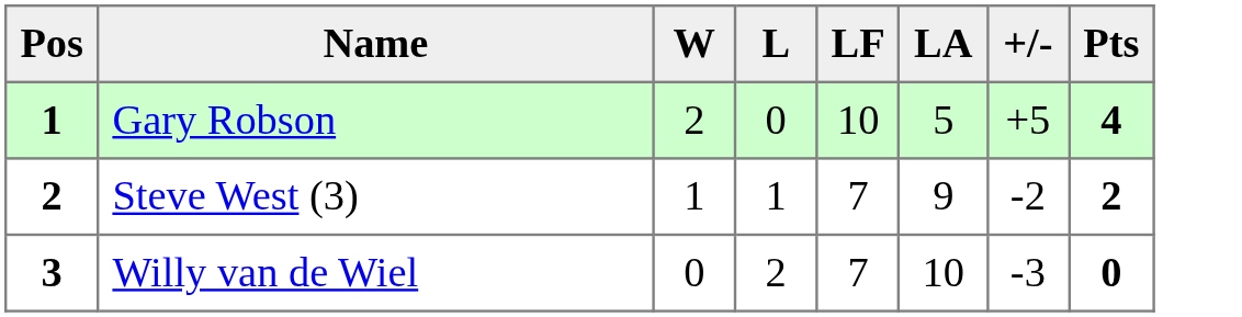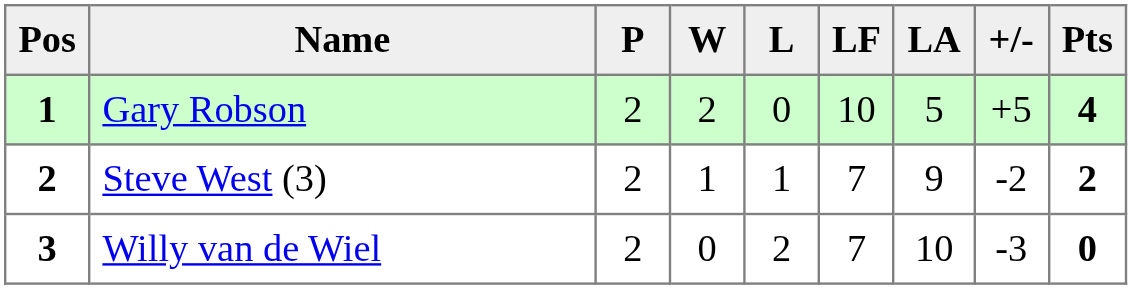 <table style=border-collapse:collapse border=1 cellspacing=0 cellpadding=5>
 <tr align=center bgcolor=#efefef>
 <th width=20>Pos</th>
 <th width=200>Name</th>
+<th width=20>P</th>
 <th width=20>W</th>
 <th width=20>L</th>
 <th width=20>LF</th>
 <th width=20>LA</th>
 <th width=20>+/-</th>
 <th width=20>Pts</th>
 </tr>
 <tr align=center style="background: #ccffcc;">
 <td><strong>1</strong></td>
 <td align="left"> <a href='#'>Gary Robson</a></td>
 <td>2</td>
+<td>2</td>
 <td>0</td>
 <td>10</td>
 <td>5</td>
 <td>+5</td>
 <td><strong>4</strong></td>
 </tr>
 <tr align=center>
 <td><strong>2</strong></td>
 <td align="left"> <a href='#'>Steve West</a> (3)</td>
+<td>2</td>
 <td>1</td>
 <td>1</td>
 <td>7</td>
 <td>9</td>
 <td>-2</td>
 <td><strong>2</strong></td>
 </tr>
 <tr align=center>
 <td><strong>3</strong></td>
 <td align="left"> <a href='#'>Willy van de Wiel</a></td>
+<td>2</td>
 <td>0</td>
 <td>2</td>
 <td>7</td>
 <td>10</td>
 <td>-3</td>
 <td><strong>0</strong></td>
 </tr>
 </table>
